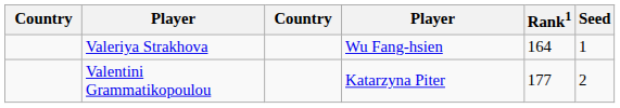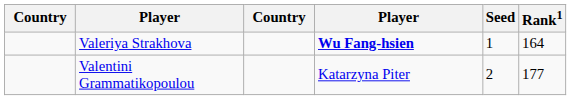 <table class="sortable wikitable">
 <tr>
 <th width="70">Country</th>
 <th width="175">Player</th>
 <th width="70">Country</th>
 <th width="175">Player</th>
+<th>Seed</th>
 <th>Rank<sup>1</sup></th>
-<th>Seed</th>
 </tr>
 <tr>
 <td></td>
 <td><a href='#'>Valeriya Strakhova</a></td>
 <td></td>
-<td><a href='#'>Wu Fang-hsien</a></td>
+<td><strong><a href='#'>Wu Fang-hsien</a></strong></td>
+<td>1</td>
 <td>164</td>
-<td>1</td>
 </tr>
 <tr>
 <td></td>
 <td><a href='#'>Valentini Grammatikopoulou</a></td>
 <td></td>
 <td><a href='#'>Katarzyna Piter</a></td>
+<td>2</td>
 <td>177</td>
-<td>2</td>
 </tr>
 </table>
